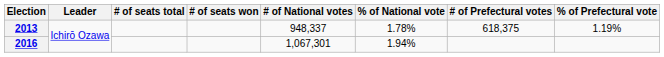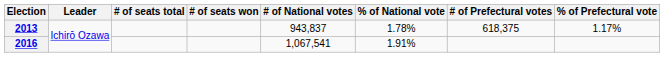 <table class="wikitable sortable">
 <tr>
 <th>Election</th>
 <th>Leader</th>
 <th># of seats total</th>
 <th># of seats won</th>
 <th># of National votes</th>
 <th>% of National vote</th>
 <th># of Prefectural votes</th>
 <th>% of Prefectural vote</th>
 </tr>
 <tr style="text-align:center;">
 <th><a href='#'>2013</a></th>
 <td rowspan="2"><a href='#'>Ichirō Ozawa</a></td>
 <td></td>
 <td></td>
-<td>948,337</td>
+<td>943,837</td>
 <td>1.78%</td>
 <td>618,375</td>
-<td>1.19%</td>
+<td>1.17%</td>
 </tr>
 <tr style="text-align:center;">
 <th><a href='#'>2016</a></th>
 <td></td>
 <td></td>
-<td>1,067,301</td>
-<td>1.94%</td>
+<td>1,067,541</td>
+<td>1.91%</td>
 <td></td>
 <td></td>
 </tr>
 </table>
